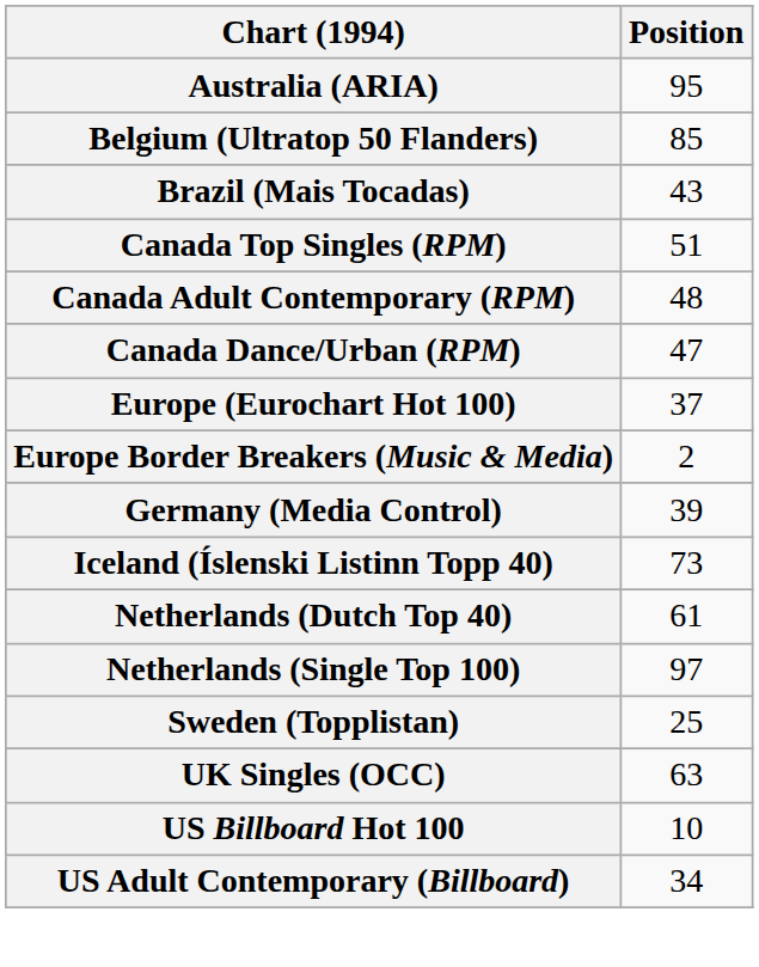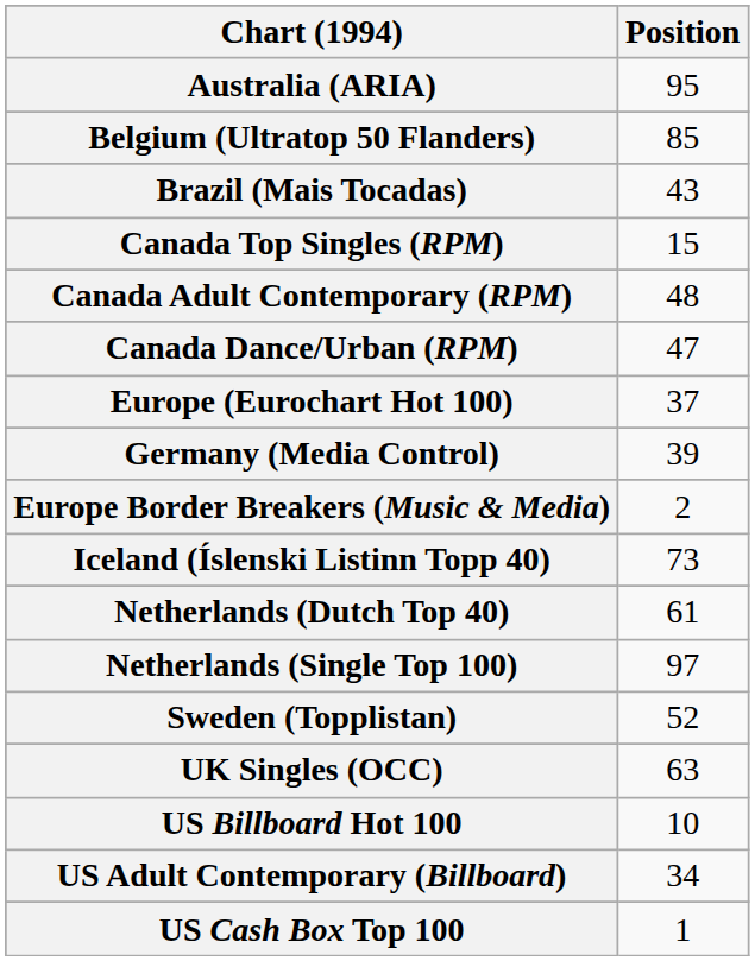 <table class="wikitable sortable plainrowheaders" style="text-align:center">
 <tr>
 <th scope="col">Chart (1994)</th>
 <th scope="col">Position</th>
 </tr>
 <tr>
 <th scope="row">Australia (ARIA)</th>
 <td>95</td>
 </tr>
 <tr>
 <th scope="row">Belgium (Ultratop 50 Flanders)</th>
 <td>85</td>
 </tr>
 <tr>
 <th scope="row">Brazil (Mais Tocadas)</th>
 <td>43</td>
 </tr>
 <tr>
 <th scope="row">Canada Top Singles (<em>RPM</em>)</th>
-<td>51</td>
+<td>15</td>
 </tr>
 <tr>
 <th scope="row">Canada Adult Contemporary (<em>RPM</em>)</th>
 <td>48</td>
 </tr>
 <tr>
 <th scope="row">Canada Dance/Urban (<em>RPM</em>)</th>
 <td>47</td>
 </tr>
 <tr>
 <th scope="row">Europe (Eurochart Hot 100)</th>
 <td>37</td>
 </tr>
 <tr>
+<th scope="row">Germany (Media Control)</th>
+<td>39</td>
+</tr>
+<tr>
 <th scope="row">Europe Border Breakers (<em>Music & Media</em>)</th>
 <td>2</td>
-</tr>
-<tr>
-<th scope="row">Germany (Media Control)</th>
-<td>39</td>
 </tr>
 <tr>
 <th scope="row">Iceland (Íslenski Listinn Topp 40)</th>
 <td>73</td>
 </tr>
 <tr>
 <th scope="row">Netherlands (Dutch Top 40)</th>
 <td>61</td>
 </tr>
 <tr>
 <th scope="row">Netherlands (Single Top 100)</th>
 <td>97</td>
 </tr>
 <tr>
 <th scope="row">Sweden (Topplistan)</th>
-<td>25</td>
+<td>52</td>
 </tr>
 <tr>
 <th scope="row">UK Singles (OCC)</th>
 <td>63</td>
 </tr>
 <tr>
 <th scope="row">US <em>Billboard</em> Hot 100</th>
 <td>10</td>
 </tr>
 <tr>
 <th scope="row">US Adult Contemporary (<em>Billboard</em>)</th>
 <td>34</td>
 </tr>
+<tr>
+<th scope="row">US <em>Cash Box</em> Top 100</th>
+<td>1</td>
+</tr>
 </table>
